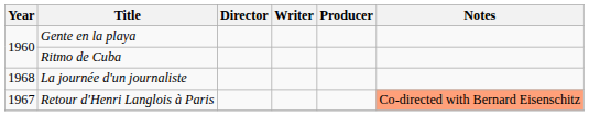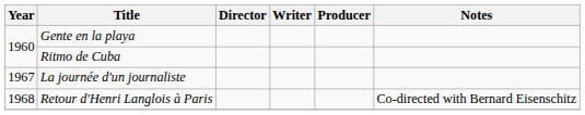 <table class="wikitable">
 <tr>
 <th>Year</th>
 <th>Title</th>
 <th>Director</th>
 <th>Writer</th>
 <th>Producer</th>
 <th>Notes</th>
 </tr>
 <tr>
 <td rowspan=2>1960</td>
 <td><em>Gente en la playa</em></td>
 <td></td>
 <td></td>
 <td></td>
 <td></td>
 </tr>
 <tr>
 <td><em>Ritmo de Cuba</em></td>
 <td></td>
 <td></td>
 <td></td>
 <td></td>
 </tr>
 <tr>
-<td>1968</td>
+<td>1967</td>
 <td><em>La journée d'un journaliste</em></td>
 <td></td>
 <td></td>
 <td></td>
 <td></td>
 </tr>
 <tr>
-<td>1967</td>
+<td>1968</td>
 <td><em>Retour d'Henri Langlois à Paris</em></td>
 <td></td>
 <td></td>
 <td></td>
-<td style="background: lightsalmon;">Co-directed with Bernard Eisenschitz</td>
+<td>Co-directed with Bernard Eisenschitz</td>
 </tr>
 <tr>
 </tr>
 </table>
